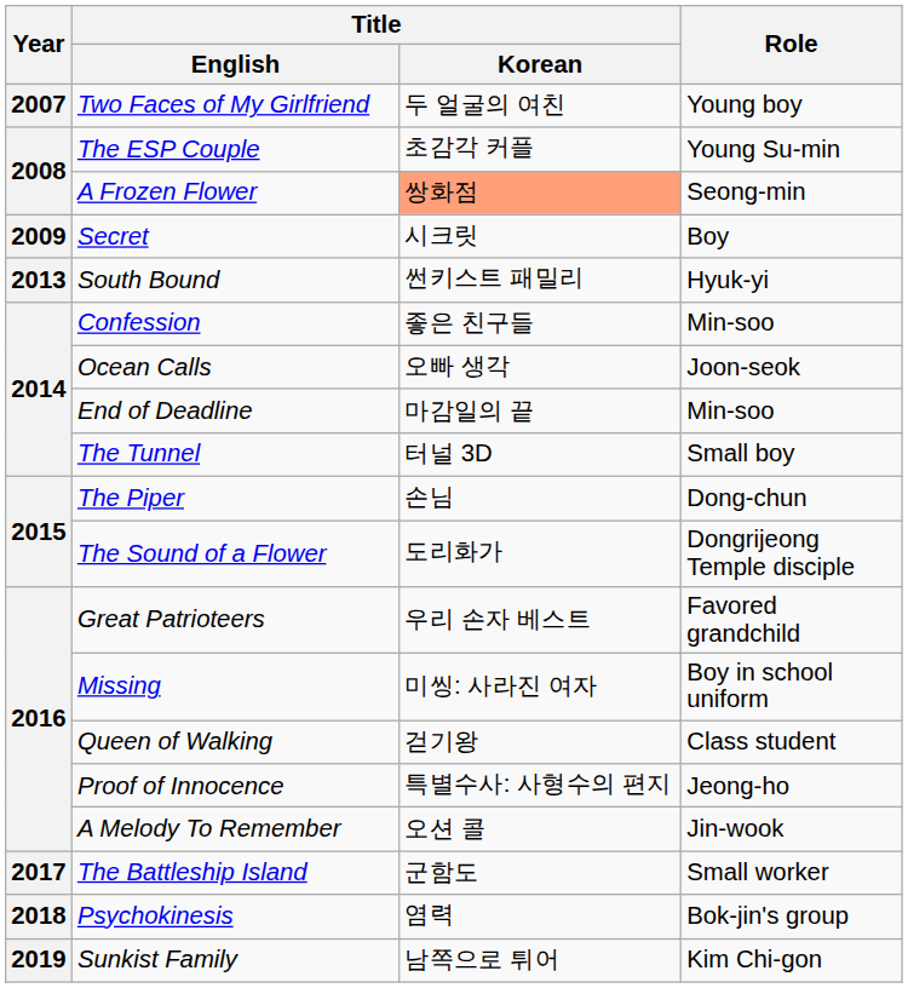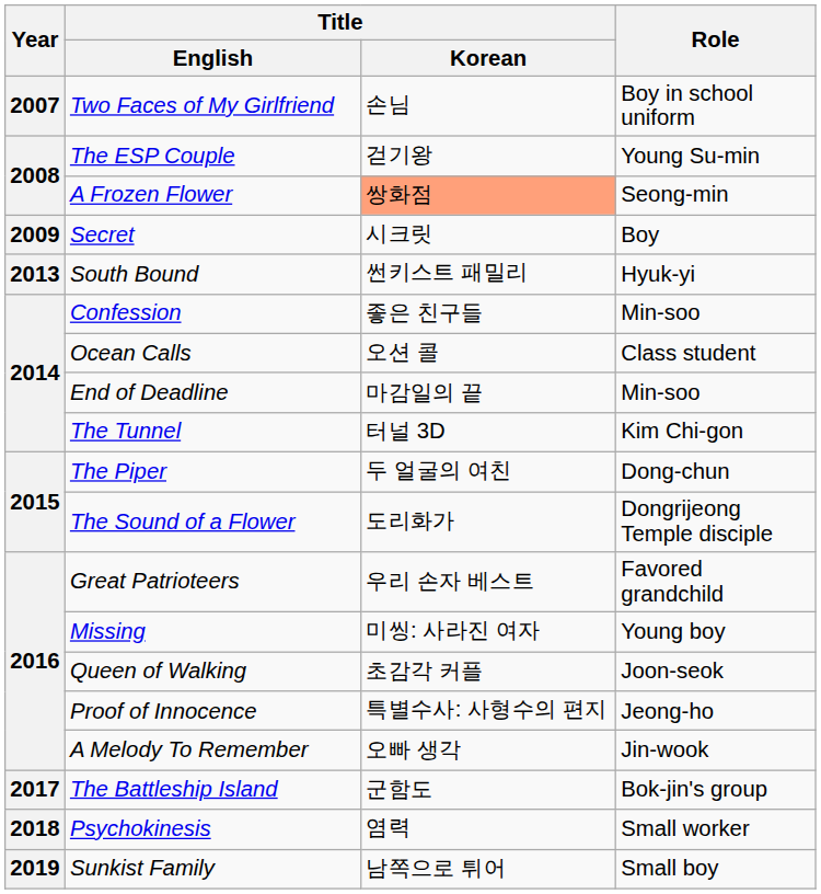 <table class="wikitable sortable plainrowheaders">
 <tr>
 <th scope="col" rowspan="2">Year</th>
 <th scope="col" colspan="2">Title</th>
 <th scope="col" rowspan="2" style="width:8.5em;">Role</th>
 </tr>
 <tr>
 <th scope="col" style="width:12.85em;">English</th>
 <th scope="col" style="width:11em;">Korean</th>
 </tr>
 <tr>
 <th scope="row">2007</th>
 <td><em><a href='#'>Two Faces of My Girlfriend</a></em></td>
-<td>두 얼굴의 여친</td>
-<td>Young boy</td>
+<td>손님</td>
+<td>Boy in school uniform</td>
 </tr>
 <tr>
 <th scope="row" rowspan=2>2008</th>
 <td><em><a href='#'>The ESP Couple</a></em></td>
-<td>초감각 커플</td>
+<td>걷기왕</td>
 <td>Young Su-min</td>
 </tr>
 <tr>
 <td><em><a href='#'>A Frozen Flower</a></em></td>
 <td style="background: lightsalmon;">쌍화점</td>
 <td>Seong-min</td>
 </tr>
 <tr>
 <th scope="row">2009</th>
 <td><em><a href='#'>Secret</a></em></td>
 <td>시크릿</td>
 <td>Boy</td>
 </tr>
 <tr>
 <th scope="row">2013</th>
 <td><em>South Bound</em></td>
 <td>썬키스트 패밀리</td>
 <td>Hyuk-yi</td>
 </tr>
 <tr>
 <th scope="row" rowspan=4>2014</th>
 <td><em><a href='#'>Confession</a></em></td>
 <td>좋은 친구들</td>
 <td>Min-soo</td>
 </tr>
 <tr>
 <td><em>Ocean Calls</em></td>
-<td>오빠 생각</td>
-<td>Joon-seok</td>
+<td>오션 콜</td>
+<td>Class student</td>
 </tr>
 <tr>
 <td><em>End of Deadline</em></td>
 <td>마감일의 끝</td>
 <td>Min-soo</td>
 </tr>
 <tr>
 <td><em><a href='#'>The Tunnel</a></em></td>
 <td>터널 3D</td>
-<td>Small boy</td>
+<td>Kim Chi-gon</td>
 </tr>
 <tr>
 <th scope="row" rowspan=2>2015</th>
 <td><em><a href='#'>The Piper</a></em></td>
-<td>손님</td>
+<td>두 얼굴의 여친</td>
 <td>Dong-chun</td>
 </tr>
 <tr>
 <td><em><a href='#'>The Sound of a Flower</a></em></td>
 <td>도리화가</td>
 <td>Dongrijeong Temple disciple</td>
 </tr>
 <tr>
 <th scope="row" rowspan=5>2016</th>
 <td><em>Great Patrioteers</em></td>
 <td>우리 손자 베스트</td>
 <td>Favored grandchild</td>
 </tr>
 <tr>
 <td><em><a href='#'>Missing</a></em></td>
 <td>미씽: 사라진 여자</td>
-<td>Boy in school uniform</td>
+<td>Young boy</td>
 </tr>
 <tr>
 <td><em>Queen of Walking</em></td>
-<td>걷기왕</td>
-<td>Class student</td>
+<td>초감각 커플</td>
+<td>Joon-seok</td>
 </tr>
 <tr>
 <td><em>Proof of Innocence</em></td>
 <td>특별수사: 사형수의 편지</td>
 <td>Jeong-ho</td>
 </tr>
 <tr>
 <td><em>A Melody To Remember</em></td>
-<td>오션 콜</td>
+<td>오빠 생각</td>
 <td>Jin-wook</td>
 </tr>
 <tr>
 <th scope="row">2017</th>
 <td><em><a href='#'>The Battleship Island</a></em></td>
 <td>군함도</td>
-<td>Small worker</td>
+<td>Bok-jin's group</td>
 </tr>
 <tr>
 <th scope="row">2018</th>
 <td><em><a href='#'>Psychokinesis</a></em></td>
 <td>염력</td>
-<td>Bok-jin's group</td>
+<td>Small worker</td>
 </tr>
 <tr>
 <th scope="row">2019</th>
 <td><em>Sunkist Family</em></td>
 <td>남쪽으로 튀어</td>
-<td>Kim Chi-gon</td>
+<td>Small boy</td>
 </tr>
 </table>
